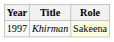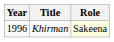 <table class="wikitable sortable plainrowheaders">
 <tr style="text-align:center;">
 <th scope="col">Year</th>
 <th scope="col">Title</th>
 <th scope="col">Role</th>
 </tr>
 <tr>
-<td>1997</td>
+<td>1996</td>
 <td><em>Khirman</em></td>
 <td style="background: lightyellow;">Sakeena</td>
 </tr>
 </table>
